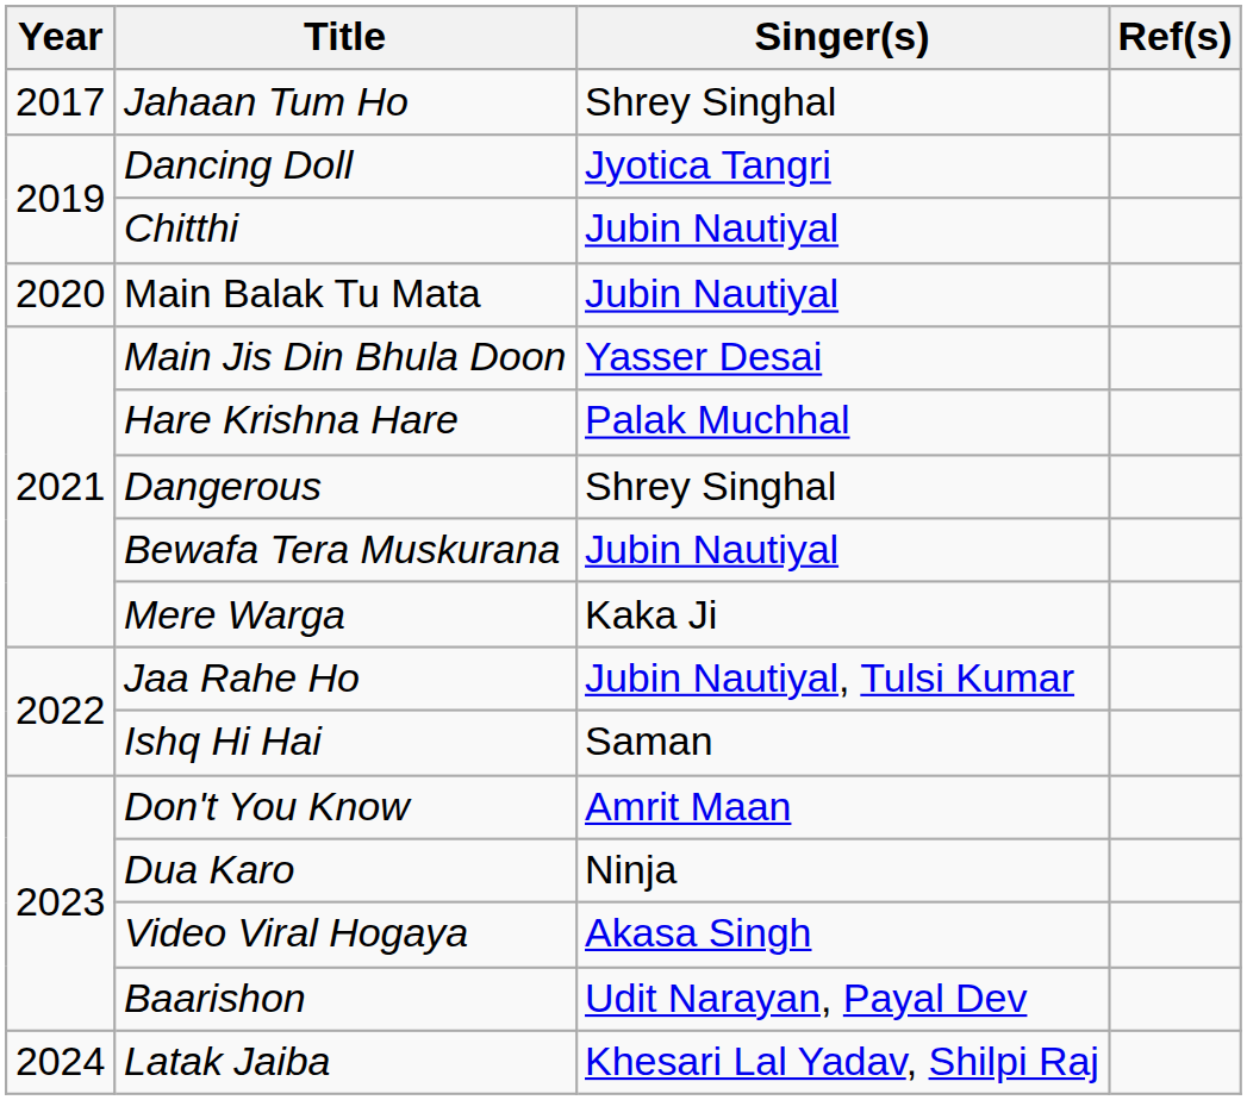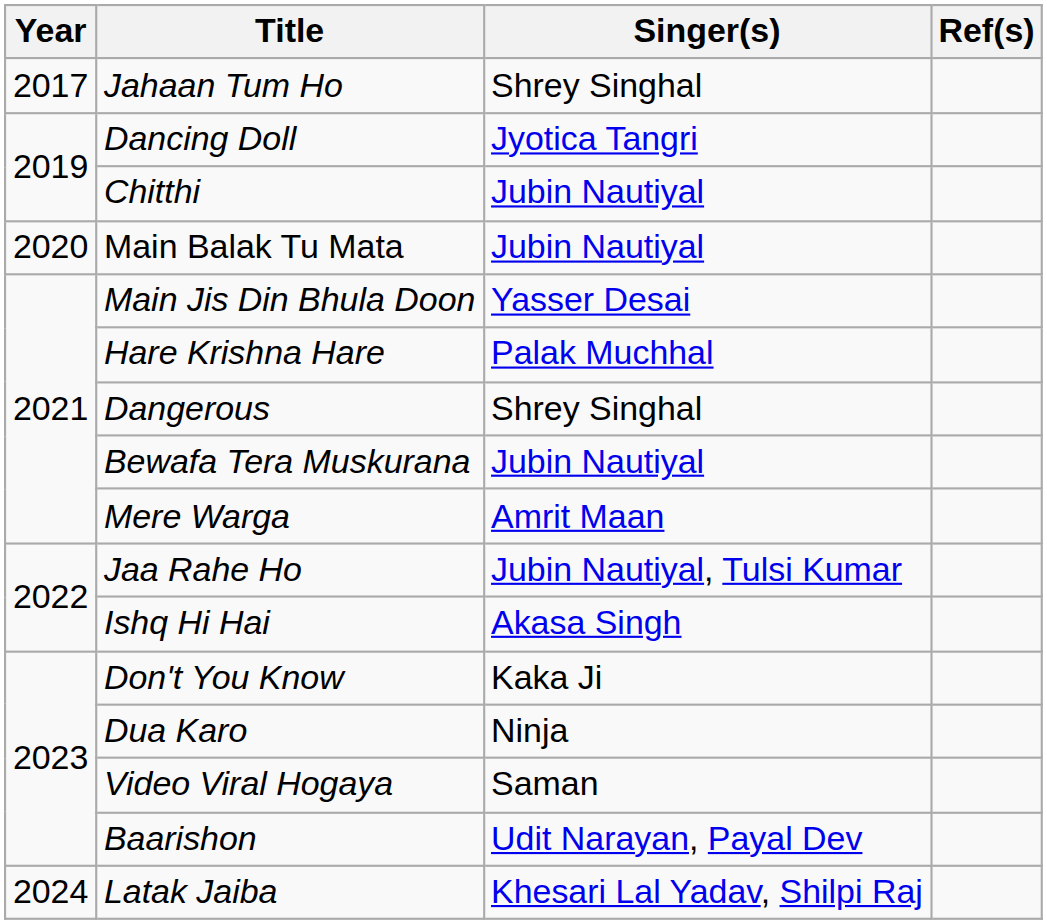 <table class="wikitable sortable">
 <tr>
 <th>Year</th>
 <th>Title</th>
 <th>Singer(s)</th>
 <th>Ref(s)</th>
 </tr>
 <tr>
 <td>2017</td>
 <td><em>Jahaan Tum Ho</em></td>
 <td>Shrey Singhal</td>
 <td></td>
 </tr>
 <tr>
 <td rowspan="2">2019</td>
 <td><em>Dancing Doll</em></td>
 <td><a href='#'>Jyotica Tangri</a></td>
 <td></td>
 </tr>
 <tr>
 <td><em>Chitthi</em></td>
 <td><a href='#'>Jubin Nautiyal</a></td>
 <td></td>
 </tr>
 <tr>
 <td>2020</td>
 <td>Main Balak Tu Mata</td>
 <td><a href='#'>Jubin Nautiyal</a></td>
 <td></td>
 </tr>
 <tr>
 <td rowspan="5">2021</td>
 <td><em>Main Jis Din Bhula Doon</em></td>
 <td><a href='#'>Yasser Desai</a></td>
 <td></td>
 </tr>
 <tr>
 <td><em>Hare Krishna Hare</em></td>
 <td><a href='#'>Palak Muchhal</a></td>
 <td></td>
 </tr>
 <tr>
 <td><em>Dangerous</em></td>
 <td>Shrey Singhal</td>
 <td></td>
 </tr>
 <tr>
 <td><em>Bewafa Tera Muskurana</em></td>
 <td><a href='#'>Jubin Nautiyal</a></td>
 <td></td>
 </tr>
 <tr>
 <td><em>Mere Warga</em></td>
-<td>Kaka Ji</td>
+<td><a href='#'>Amrit Maan</a></td>
 <td></td>
 </tr>
 <tr>
 <td rowspan="2">2022</td>
 <td><em>Jaa Rahe Ho</em></td>
 <td><a href='#'>Jubin Nautiyal</a>, <a href='#'>Tulsi Kumar</a></td>
 <td></td>
 </tr>
 <tr>
 <td><em>Ishq Hi Hai</em></td>
-<td>Saman</td>
+<td><a href='#'>Akasa Singh</a></td>
 <td></td>
 </tr>
 <tr>
 <td rowspan="4">2023</td>
 <td><em>Don't You Know</em></td>
-<td><a href='#'>Amrit Maan</a></td>
+<td>Kaka Ji</td>
 <td></td>
 </tr>
 <tr>
 <td><em>Dua Karo</em></td>
 <td>Ninja</td>
 <td></td>
 </tr>
 <tr>
 <td><em>Video Viral Hogaya</em></td>
-<td><a href='#'>Akasa Singh</a></td>
+<td>Saman</td>
 <td></td>
 </tr>
 <tr>
 <td><em>Baarishon</em></td>
 <td><a href='#'>Udit Narayan</a>, <a href='#'>Payal Dev</a></td>
 <td></td>
 </tr>
 <tr>
 <td rowspan="1">2024</td>
 <td><em>Latak Jaiba</em></td>
 <td><a href='#'>Khesari Lal Yadav</a>, <a href='#'>Shilpi Raj</a></td>
 <td></td>
 </tr>
 </table>
